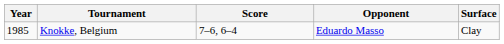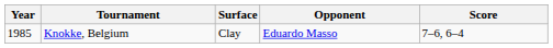 <table class="sortable wikitable" style=font-size:97%>
 <tr>
 <th style="width:40px">Year</th>
 <th style="width:220px">Tournament</th>
+<th style="width:50px">Surface</th>
+<th style="width:200px">Opponent</th>
 <th style="width:160px" class="unsortable">Score</th>
-<th style="width:200px">Opponent</th>
-<th style="width:50px">Surface</th>
 </tr>
 <tr>
 <td>1985</td>
 <td><a href='#'>Knokke</a>, Belgium</td>
+<td>Clay</td>
+<td> <a href='#'>Eduardo Masso</a></td>
 <td>7–6, 6–4</td>
-<td> <a href='#'>Eduardo Masso</a></td>
-<td>Clay</td>
 </tr>
 </table>
